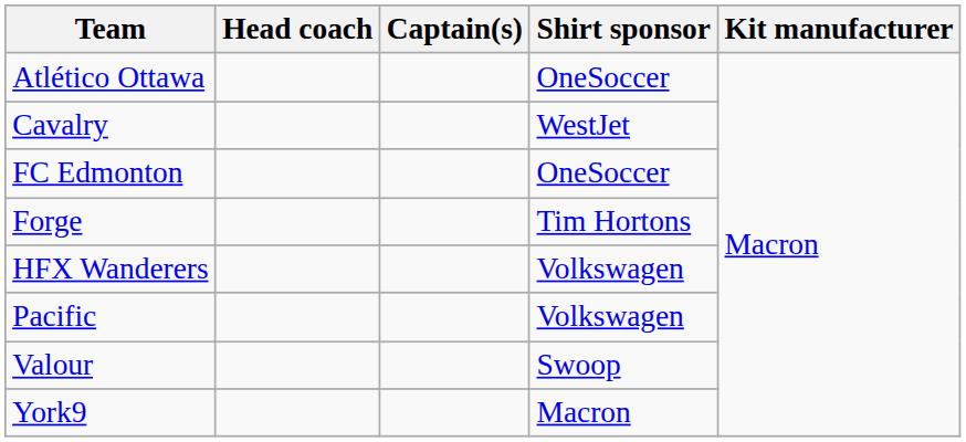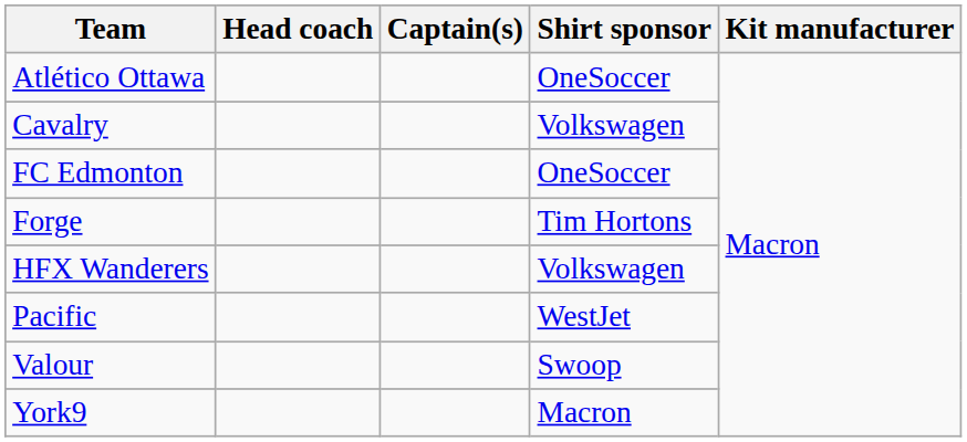 <table class="wikitable sortable">
 <tr>
 <th>Team</th>
 <th>Head coach</th>
 <th>Captain(s)</th>
 <th>Shirt sponsor</th>
 <th>Kit manufacturer</th>
 </tr>
 <tr>
 <td><a href='#'>Atlético Ottawa</a></td>
 <td> </td>
 <td> </td>
 <td><a href='#'>OneSoccer</a></td>
 <td rowspan=8><a href='#'>Macron</a></td>
 </tr>
 <tr>
 <td><a href='#'>Cavalry</a></td>
 <td> </td>
 <td> </td>
-<td><a href='#'>WestJet</a></td>
+<td><a href='#'>Volkswagen</a></td>
 </tr>
 <tr>
 <td><a href='#'>FC Edmonton</a></td>
 <td> </td>
 <td> </td>
 <td><a href='#'>OneSoccer</a></td>
 </tr>
 <tr>
 <td><a href='#'>Forge</a></td>
 <td> </td>
 <td> </td>
 <td><a href='#'>Tim Hortons</a></td>
 </tr>
 <tr>
 <td><a href='#'>HFX Wanderers</a></td>
 <td> </td>
 <td> </td>
 <td><a href='#'>Volkswagen</a></td>
 </tr>
 <tr>
 <td><a href='#'>Pacific</a></td>
 <td> </td>
 <td> </td>
-<td><a href='#'>Volkswagen</a></td>
+<td><a href='#'>WestJet</a></td>
 </tr>
 <tr>
 <td><a href='#'>Valour</a></td>
 <td> </td>
 <td> </td>
 <td><a href='#'>Swoop</a></td>
 </tr>
 <tr>
 <td><a href='#'>York9</a></td>
 <td> </td>
 <td> </td>
 <td><a href='#'>Macron</a></td>
 </tr>
 </table>
